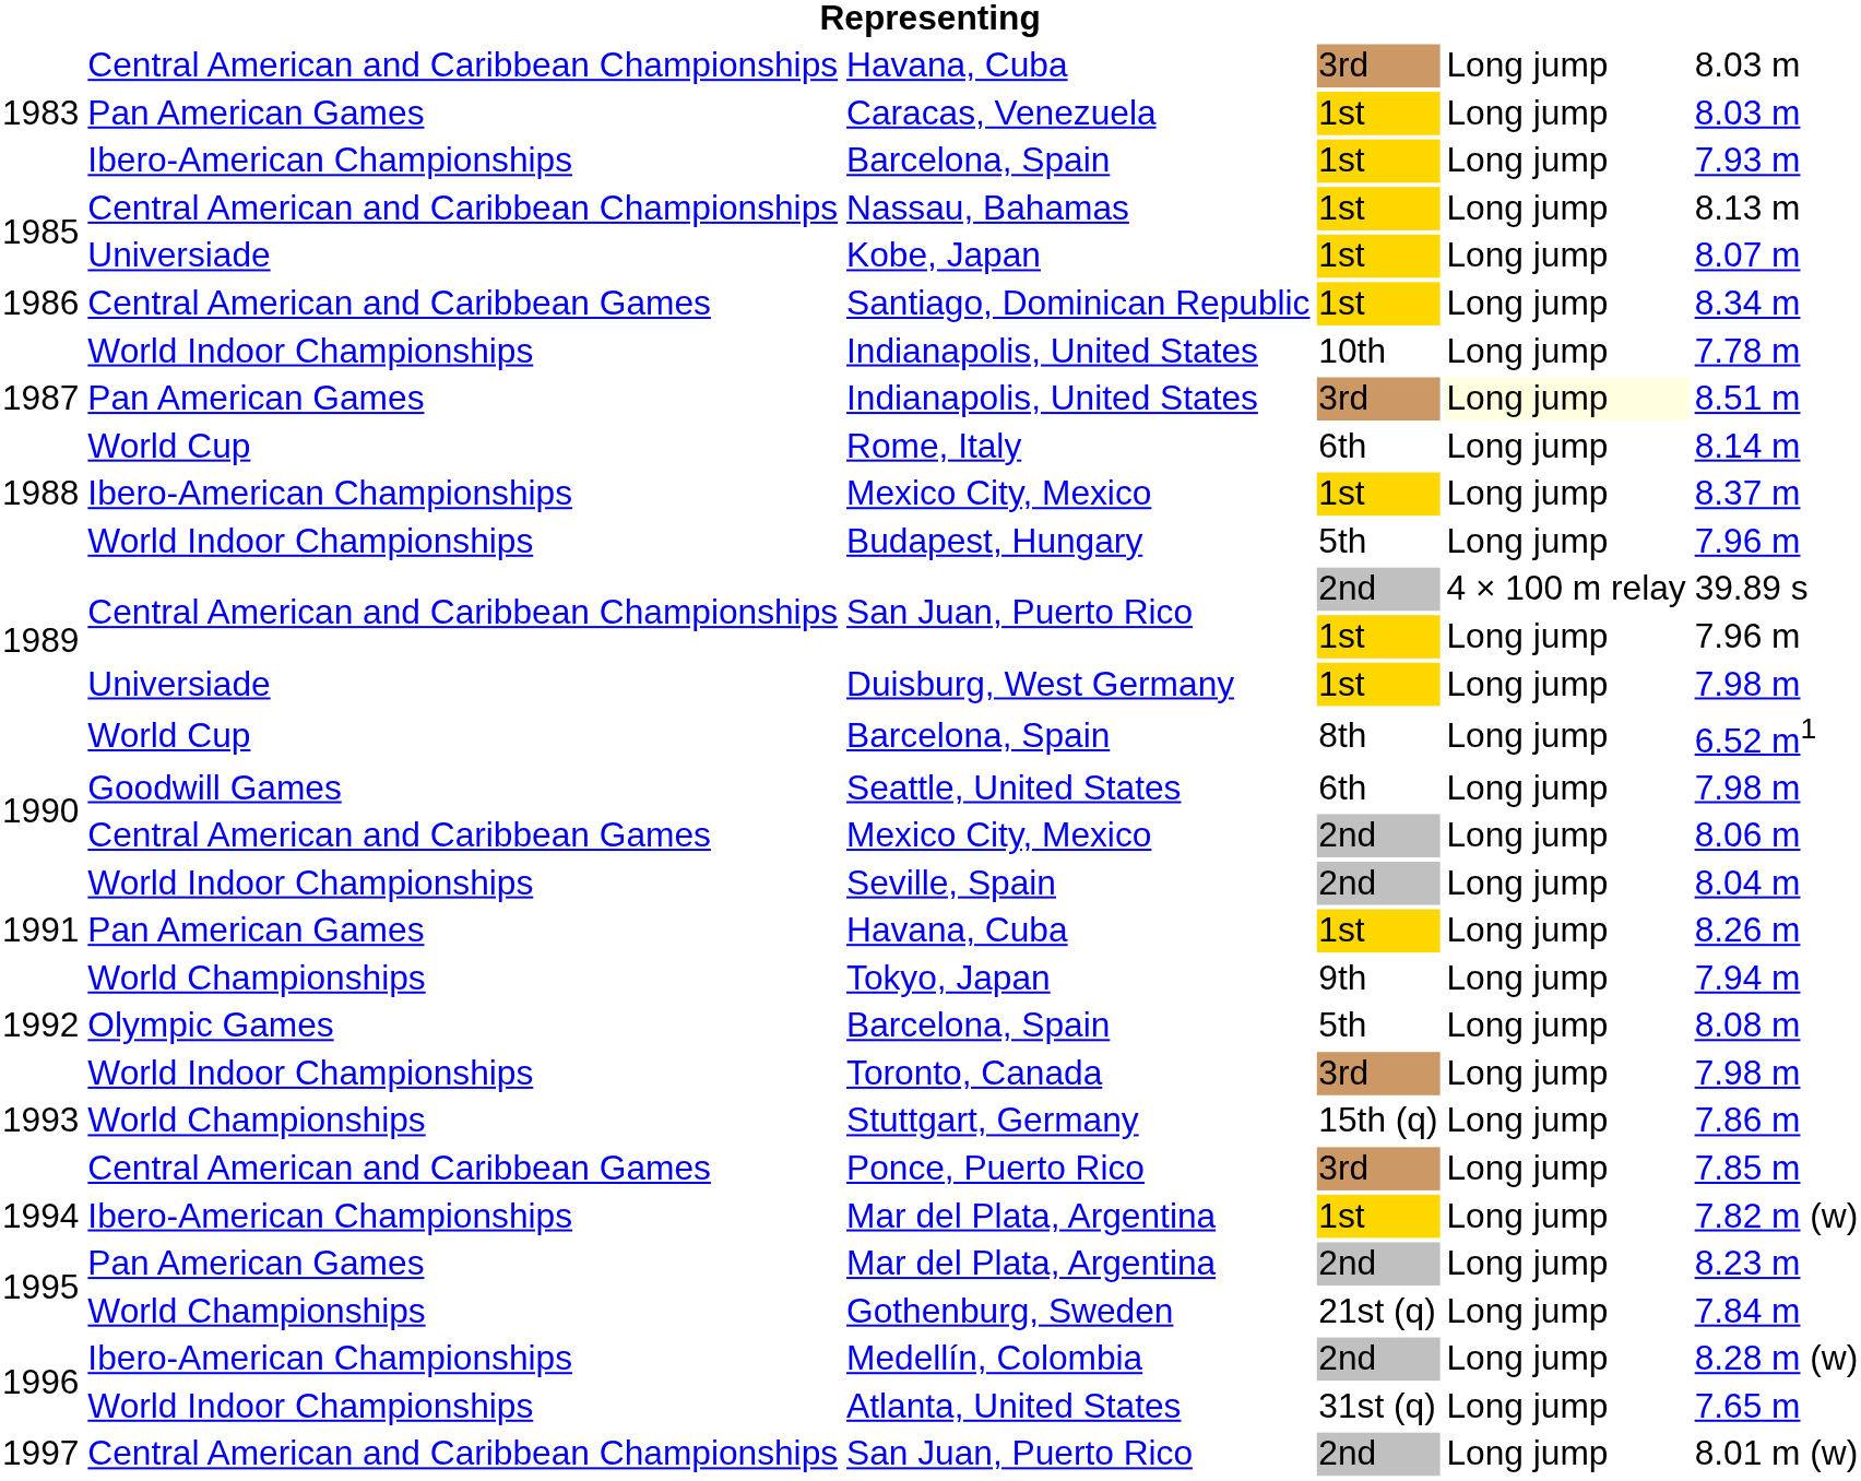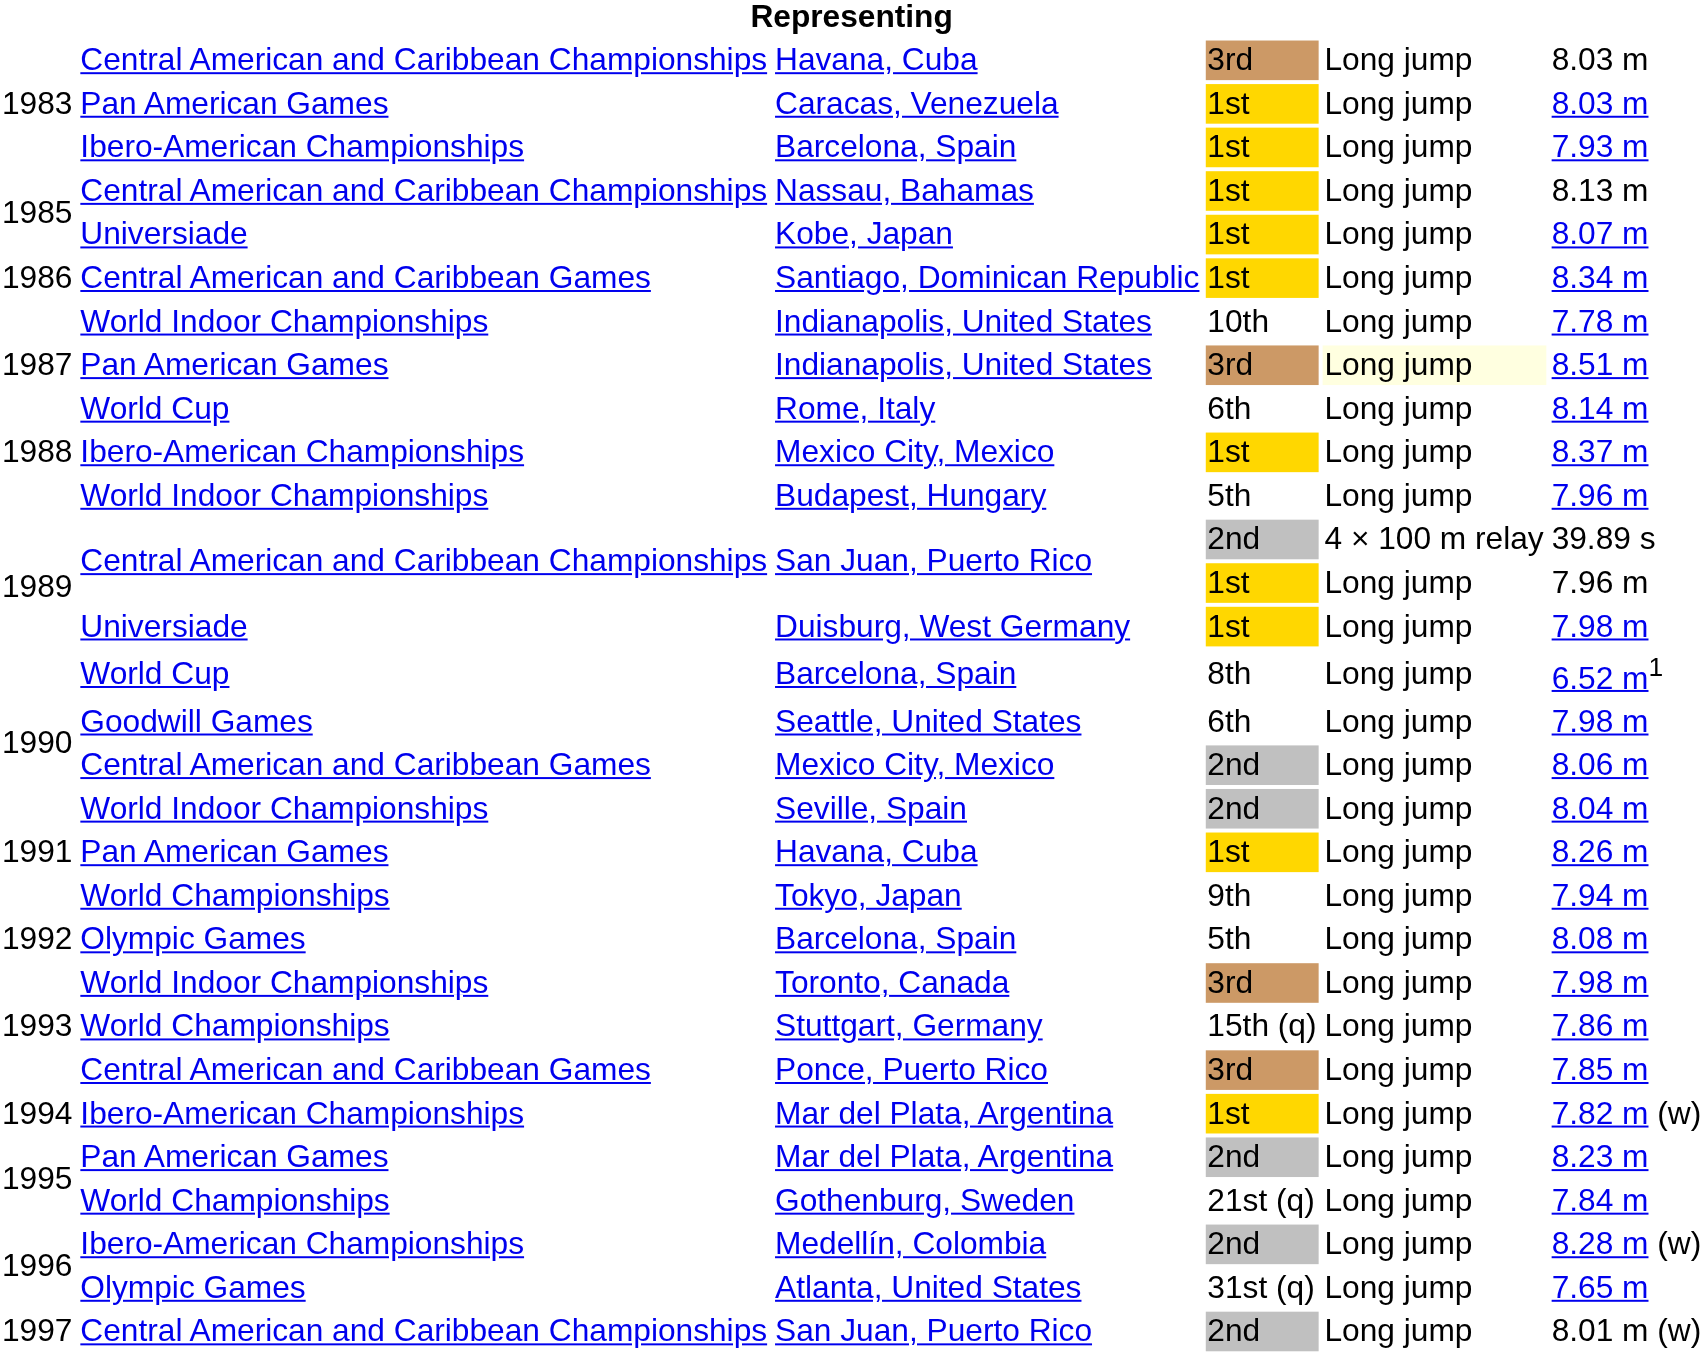 <table>
 <tr>
 <th colspan=6>Representing </th>
 </tr>
 <tr>
 <td rowspan=3>1983</td>
 <td><a href='#'>Central American and Caribbean Championships</a></td>
 <td><a href='#'>Havana, Cuba</a></td>
 <td bgcolor=cc9966>3rd</td>
 <td>Long jump</td>
 <td>8.03 m</td>
 </tr>
 <tr>
 <td><a href='#'>Pan American Games</a></td>
 <td><a href='#'>Caracas, Venezuela</a></td>
 <td bgcolor=gold>1st</td>
 <td>Long jump</td>
 <td><a href='#'>8.03 m</a></td>
 </tr>
 <tr>
 <td><a href='#'>Ibero-American Championships</a></td>
 <td><a href='#'>Barcelona, Spain</a></td>
 <td bgcolor=gold>1st</td>
 <td>Long jump</td>
 <td><a href='#'>7.93 m</a></td>
 </tr>
 <tr>
 <td rowspan=2>1985</td>
 <td><a href='#'>Central American and Caribbean Championships</a></td>
 <td><a href='#'>Nassau, Bahamas</a></td>
 <td bgcolor=gold>1st</td>
 <td>Long jump</td>
 <td>8.13 m</td>
 </tr>
 <tr>
 <td><a href='#'>Universiade</a></td>
 <td><a href='#'>Kobe, Japan</a></td>
 <td bgcolor=gold>1st</td>
 <td>Long jump</td>
 <td><a href='#'>8.07 m</a></td>
 </tr>
 <tr>
 <td>1986</td>
 <td><a href='#'>Central American and Caribbean Games</a></td>
 <td><a href='#'>Santiago, Dominican Republic</a></td>
 <td bgcolor=gold>1st</td>
 <td>Long jump</td>
 <td><a href='#'>8.34 m</a></td>
 </tr>
 <tr>
 <td rowspan=3>1987</td>
 <td><a href='#'>World Indoor Championships</a></td>
 <td><a href='#'>Indianapolis, United States</a></td>
 <td>10th</td>
 <td>Long jump</td>
 <td><a href='#'>7.78 m</a></td>
 </tr>
 <tr>
 <td><a href='#'>Pan American Games</a></td>
 <td><a href='#'>Indianapolis, United States</a></td>
 <td bgcolor=cc9966>3rd</td>
 <td style="background: lightyellow;">Long jump</td>
 <td><a href='#'>8.51 m</a></td>
 </tr>
 <tr>
 <td><a href='#'>World Cup</a></td>
 <td><a href='#'>Rome, Italy</a></td>
 <td>6th</td>
 <td>Long jump</td>
 <td><a href='#'>8.14 m</a></td>
 </tr>
 <tr>
 <td>1988</td>
 <td><a href='#'>Ibero-American Championships</a></td>
 <td><a href='#'>Mexico City, Mexico</a></td>
 <td bgcolor=gold>1st</td>
 <td>Long jump</td>
 <td><a href='#'>8.37 m</a></td>
 </tr>
 <tr>
 <td rowspan=5>1989</td>
 <td><a href='#'>World Indoor Championships</a></td>
 <td><a href='#'>Budapest, Hungary</a></td>
 <td>5th</td>
 <td>Long jump</td>
 <td><a href='#'>7.96 m</a></td>
 </tr>
 <tr>
 <td rowspan=2><a href='#'>Central American and Caribbean Championships</a></td>
 <td rowspan=2><a href='#'>San Juan, Puerto Rico</a></td>
 <td bgcolor=silver>2nd</td>
 <td>4 × 100 m relay</td>
 <td>39.89 s</td>
 </tr>
 <tr>
 <td bgcolor=gold>1st</td>
 <td>Long jump</td>
 <td>7.96 m</td>
 </tr>
 <tr>
 <td><a href='#'>Universiade</a></td>
 <td><a href='#'>Duisburg, West Germany</a></td>
 <td bgcolor=gold>1st</td>
 <td>Long jump</td>
 <td><a href='#'>7.98 m</a></td>
 </tr>
 <tr>
 <td><a href='#'>World Cup</a></td>
 <td><a href='#'>Barcelona, Spain</a></td>
 <td>8th</td>
 <td>Long jump</td>
 <td><a href='#'>6.52 m</a><sup>1</sup></td>
 </tr>
 <tr>
 <td rowspan=2>1990</td>
 <td><a href='#'>Goodwill Games</a></td>
 <td><a href='#'>Seattle, United States</a></td>
 <td>6th</td>
 <td>Long jump</td>
 <td><a href='#'>7.98 m</a></td>
 </tr>
 <tr>
 <td><a href='#'>Central American and Caribbean Games</a></td>
 <td><a href='#'>Mexico City, Mexico</a></td>
 <td bgcolor=silver>2nd</td>
 <td>Long jump</td>
 <td><a href='#'>8.06 m</a></td>
 </tr>
 <tr>
 <td rowspan=3>1991</td>
 <td><a href='#'>World Indoor Championships</a></td>
 <td><a href='#'>Seville, Spain</a></td>
 <td bgcolor=silver>2nd</td>
 <td>Long jump</td>
 <td><a href='#'>8.04 m</a></td>
 </tr>
 <tr>
 <td><a href='#'>Pan American Games</a></td>
 <td><a href='#'>Havana, Cuba</a></td>
 <td bgcolor=gold>1st</td>
 <td>Long jump</td>
 <td><a href='#'>8.26 m</a></td>
 </tr>
 <tr>
 <td><a href='#'>World Championships</a></td>
 <td><a href='#'>Tokyo, Japan</a></td>
 <td>9th</td>
 <td>Long jump</td>
 <td><a href='#'>7.94 m</a></td>
 </tr>
 <tr>
 <td>1992</td>
 <td><a href='#'>Olympic Games</a></td>
 <td><a href='#'>Barcelona, Spain</a></td>
 <td>5th</td>
 <td>Long jump</td>
 <td><a href='#'>8.08 m</a></td>
 </tr>
 <tr>
 <td rowspan=3>1993</td>
 <td><a href='#'>World Indoor Championships</a></td>
 <td><a href='#'>Toronto, Canada</a></td>
 <td bgcolor=cc9966>3rd</td>
 <td>Long jump</td>
 <td><a href='#'>7.98 m</a></td>
 </tr>
 <tr>
 <td><a href='#'>World Championships</a></td>
 <td><a href='#'>Stuttgart, Germany</a></td>
 <td>15th (q)</td>
 <td>Long jump</td>
 <td><a href='#'>7.86 m</a></td>
 </tr>
 <tr>
 <td><a href='#'>Central American and Caribbean Games</a></td>
 <td><a href='#'>Ponce, Puerto Rico</a></td>
 <td bgcolor=cc9966>3rd</td>
 <td>Long jump</td>
 <td><a href='#'>7.85 m</a></td>
 </tr>
 <tr>
 <td>1994</td>
 <td><a href='#'>Ibero-American Championships</a></td>
 <td><a href='#'>Mar del Plata, Argentina</a></td>
 <td bgcolor=gold>1st</td>
 <td>Long jump</td>
 <td><a href='#'>7.82 m</a> (w)</td>
 </tr>
 <tr>
 <td rowspan=2>1995</td>
 <td><a href='#'>Pan American Games</a></td>
 <td><a href='#'>Mar del Plata, Argentina</a></td>
 <td bgcolor=silver>2nd</td>
 <td>Long jump</td>
 <td><a href='#'>8.23 m</a></td>
 </tr>
 <tr>
 <td><a href='#'>World Championships</a></td>
 <td><a href='#'>Gothenburg, Sweden</a></td>
 <td>21st (q)</td>
 <td>Long jump</td>
 <td><a href='#'>7.84 m</a></td>
 </tr>
 <tr>
 <td rowspan=2>1996</td>
 <td><a href='#'>Ibero-American Championships</a></td>
 <td><a href='#'>Medellín, Colombia</a></td>
 <td bgcolor=silver>2nd</td>
 <td>Long jump</td>
 <td><a href='#'>8.28 m</a> (w)</td>
 </tr>
 <tr>
-<td><a href='#'>World Indoor Championships</a></td>
+<td><a href='#'>Olympic Games</a></td>
 <td><a href='#'>Atlanta, United States</a></td>
 <td>31st (q)</td>
 <td>Long jump</td>
 <td><a href='#'>7.65 m</a></td>
 </tr>
 <tr>
 <td>1997</td>
 <td><a href='#'>Central American and Caribbean Championships</a></td>
 <td><a href='#'>San Juan, Puerto Rico</a></td>
 <td bgcolor=silver>2nd</td>
 <td>Long jump</td>
 <td>8.01 m (w)</td>
 </tr>
 </table>
